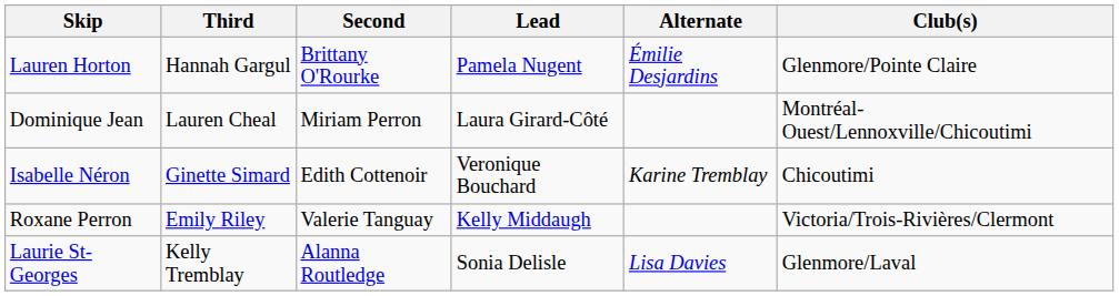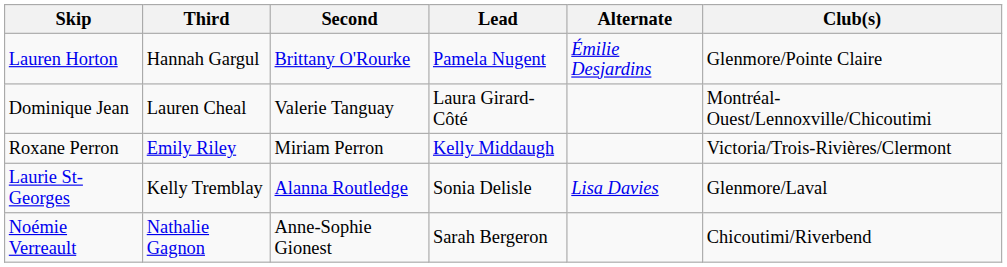 <table class="wikitable">
 <tr>
 <th scope="col">Skip</th>
 <th scope="col">Third</th>
 <th scope="col">Second</th>
 <th scope="col">Lead</th>
 <th scope="col">Alternate</th>
 <th scope="col">Club(s)</th>
 </tr>
 <tr>
 <td><a href='#'>Lauren Horton</a></td>
 <td>Hannah Gargul</td>
 <td><a href='#'>Brittany O'Rourke</a></td>
 <td><a href='#'>Pamela Nugent</a></td>
 <td><em><a href='#'>Émilie Desjardins</a></em></td>
 <td>Glenmore/Pointe Claire</td>
 </tr>
 <tr>
 <td>Dominique Jean</td>
 <td>Lauren Cheal</td>
-<td>Miriam Perron</td>
+<td>Valerie Tanguay</td>
 <td>Laura Girard-Côté</td>
 <td></td>
 <td>Montréal-Ouest/Lennoxville/Chicoutimi</td>
 </tr>
 <tr>
-<td><a href='#'>Isabelle Néron</a></td>
-<td><a href='#'>Ginette Simard</a></td>
-<td>Edith Cottenoir</td>
-<td>Veronique Bouchard</td>
-<td><em>Karine Tremblay</em></td>
-<td>Chicoutimi</td>
-</tr>
-<tr>
 <td>Roxane Perron</td>
 <td><a href='#'>Emily Riley</a></td>
-<td>Valerie Tanguay</td>
+<td>Miriam Perron</td>
 <td><a href='#'>Kelly Middaugh</a></td>
 <td></td>
 <td>Victoria/Trois-Rivières/Clermont</td>
 </tr>
 <tr>
 <td><a href='#'>Laurie St-Georges</a></td>
 <td>Kelly Tremblay</td>
 <td><a href='#'>Alanna Routledge</a></td>
 <td>Sonia Delisle</td>
 <td><em><a href='#'>Lisa Davies</a></em></td>
 <td>Glenmore/Laval</td>
 </tr>
+<tr>
+<td><a href='#'>Noémie Verreault</a></td>
+<td><a href='#'>Nathalie Gagnon</a></td>
+<td>Anne-Sophie Gionest</td>
+<td>Sarah Bergeron</td>
+<td></td>
+<td>Chicoutimi/Riverbend</td>
+</tr>
 </table>
